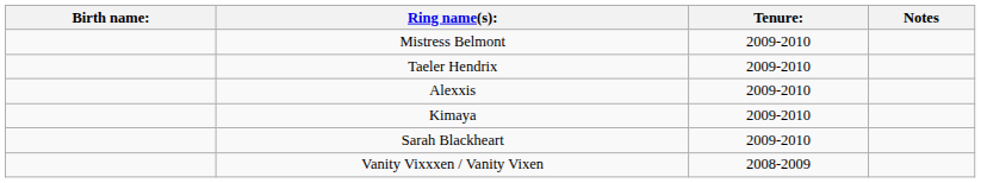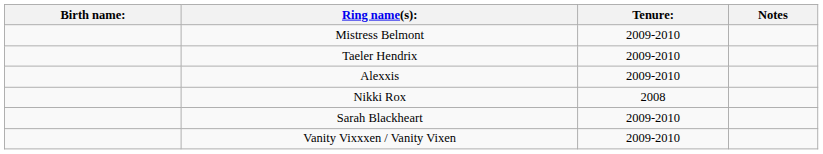 <table class="sortable wikitable" style="font-size:85%; text-align:center; width:70%;">
 <tr>
 <th>Birth name:</th>
 <th><a href='#'>Ring name</a>(s):</th>
 <th>Tenure:</th>
 <th>Notes</th>
 </tr>
 <tr>
 <td></td>
 <td>Mistress Belmont</td>
 <td>2009-2010</td>
 <td></td>
 </tr>
 <tr>
 <td></td>
 <td>Taeler Hendrix</td>
 <td sort>2009-2010</td>
 <td></td>
 </tr>
 <tr>
 <td></td>
 <td>Alexxis</td>
 <td>2009-2010</td>
 <td></td>
 </tr>
 <tr>
 <td></td>
-<td>Kimaya</td>
-<td sort>2009-2010</td>
+<td>Nikki Rox</td>
+<td>2008</td>
 <td></td>
 </tr>
 <tr>
 <td></td>
 <td>Sarah Blackheart</td>
 <td sort>2009-2010</td>
 <td></td>
 </tr>
 <tr>
 <td></td>
 <td>Vanity Vixxxen / Vanity Vixen</td>
-<td sort>2008-2009</td>
+<td sort>2009-2010</td>
 <td></td>
 </tr>
 </table>
